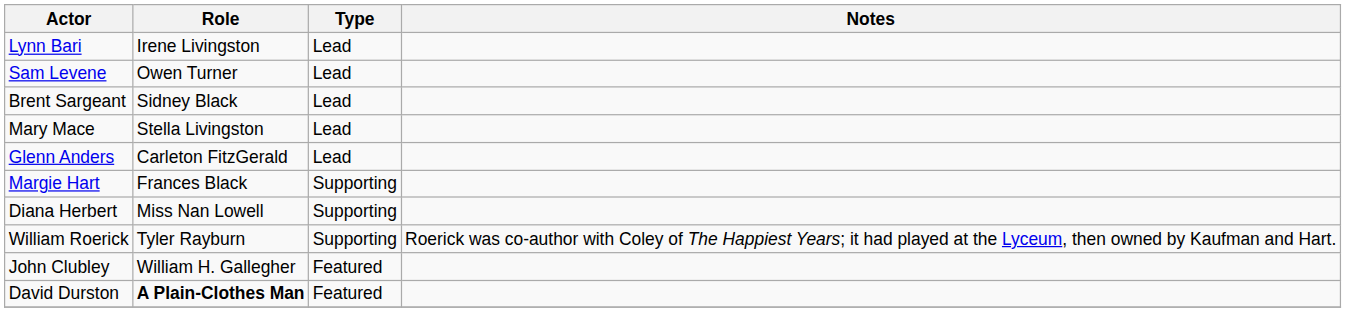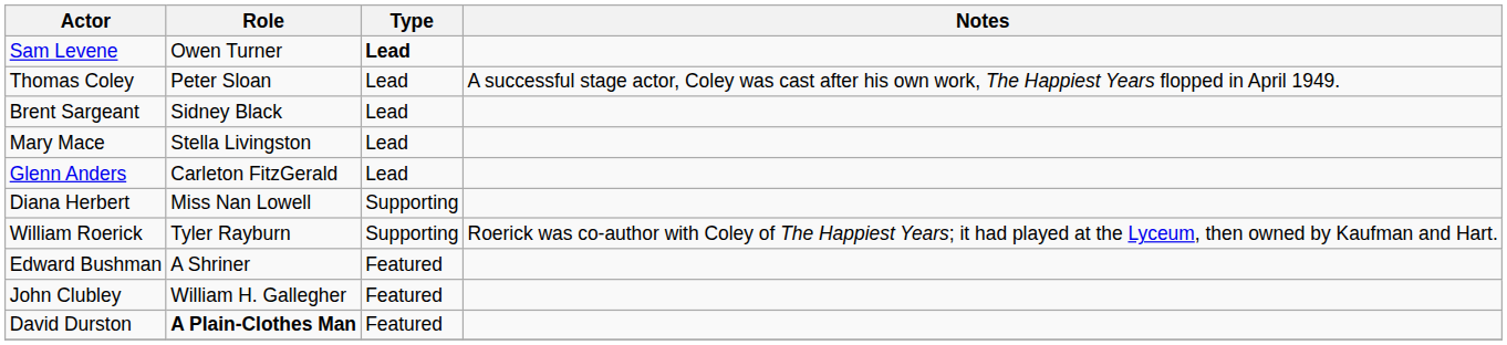 <table class="wikitable sortable plainrowheaders" style="font-size: 90%">
 <tr>
 <th scope="col">Actor</th>
 <th scope="col">Role</th>
 <th scope="col">Type</th>
 <th scope="col">Notes</th>
 </tr>
 <tr>
-<td><a href='#'>Lynn Bari</a></td>
-<td>Irene Livingston</td>
-<td>Lead</td>
+<td><a href='#'>Sam Levene</a></td>
+<td>Owen Turner</td>
+<td><strong>Lead</strong></td>
 <td></td>
 </tr>
 <tr>
-<td><a href='#'>Sam Levene</a></td>
-<td>Owen Turner</td>
+<td>Thomas Coley</td>
+<td>Peter Sloan</td>
 <td>Lead</td>
-<td></td>
+<td>A successful stage actor, Coley was cast after his own work, <em>The Happiest Years</em> flopped in April 1949.</td>
 </tr>
 <tr>
 <td>Brent Sargeant</td>
 <td>Sidney Black</td>
 <td>Lead</td>
 <td></td>
 </tr>
 <tr>
 <td>Mary Mace</td>
 <td>Stella Livingston</td>
 <td>Lead</td>
 <td></td>
 </tr>
 <tr>
 <td><a href='#'>Glenn Anders</a></td>
 <td>Carleton FitzGerald</td>
 <td>Lead</td>
 <td></td>
 </tr>
 <tr>
-<td><a href='#'>Margie Hart</a></td>
-<td>Frances Black</td>
-<td>Supporting</td>
-<td></td>
-</tr>
-<tr>
 <td>Diana Herbert</td>
 <td>Miss Nan Lowell</td>
 <td>Supporting</td>
 <td></td>
 </tr>
 <tr>
 <td>William Roerick</td>
 <td>Tyler Rayburn</td>
 <td>Supporting</td>
 <td>Roerick was co-author with Coley of <em>The Happiest Years</em>; it had played at the <a href='#'>Lyceum</a>, then owned by Kaufman and Hart.</td>
+</tr>
+<tr>
+<td>Edward Bushman</td>
+<td>A Shriner</td>
+<td>Featured</td>
+<td></td>
 </tr>
 <tr>
 <td>John Clubley</td>
 <td>William H. Gallegher</td>
 <td>Featured</td>
 <td></td>
 </tr>
 <tr>
 <td>David Durston</td>
 <td><strong>A Plain-Clothes Man</strong></td>
 <td>Featured</td>
 <td></td>
 </tr>
 <tr>
 </tr>
 </table>
